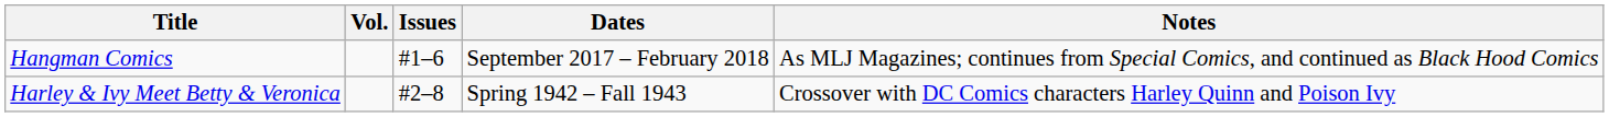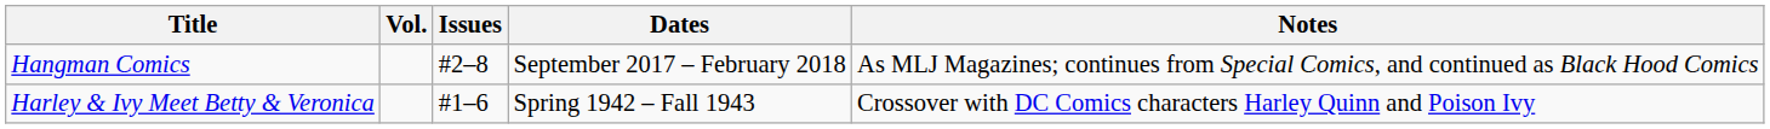 <table class="wikitable sortable">
 <tr>
 <th>Title</th>
 <th>Vol.</th>
 <th>Issues</th>
 <th>Dates</th>
 <th>Notes</th>
 </tr>
 <tr>
 <td><em><a href='#'>Hangman Comics</a></em></td>
 <td></td>
-<td>#1–6</td>
+<td>#2–8</td>
 <td>September 2017 – February 2018</td>
 <td>As MLJ Magazines; continues from <em>Special Comics</em>, and continued as <em>Black Hood Comics</em></td>
 </tr>
 <tr>
 <td><em><a href='#'>Harley & Ivy Meet Betty & Veronica</a></em></td>
 <td></td>
-<td>#2–8</td>
+<td>#1–6</td>
 <td>Spring 1942 – Fall 1943</td>
 <td>Crossover with <a href='#'>DC Comics</a> characters <a href='#'>Harley Quinn</a> and <a href='#'>Poison Ivy</a></td>
 </tr>
 </table>
